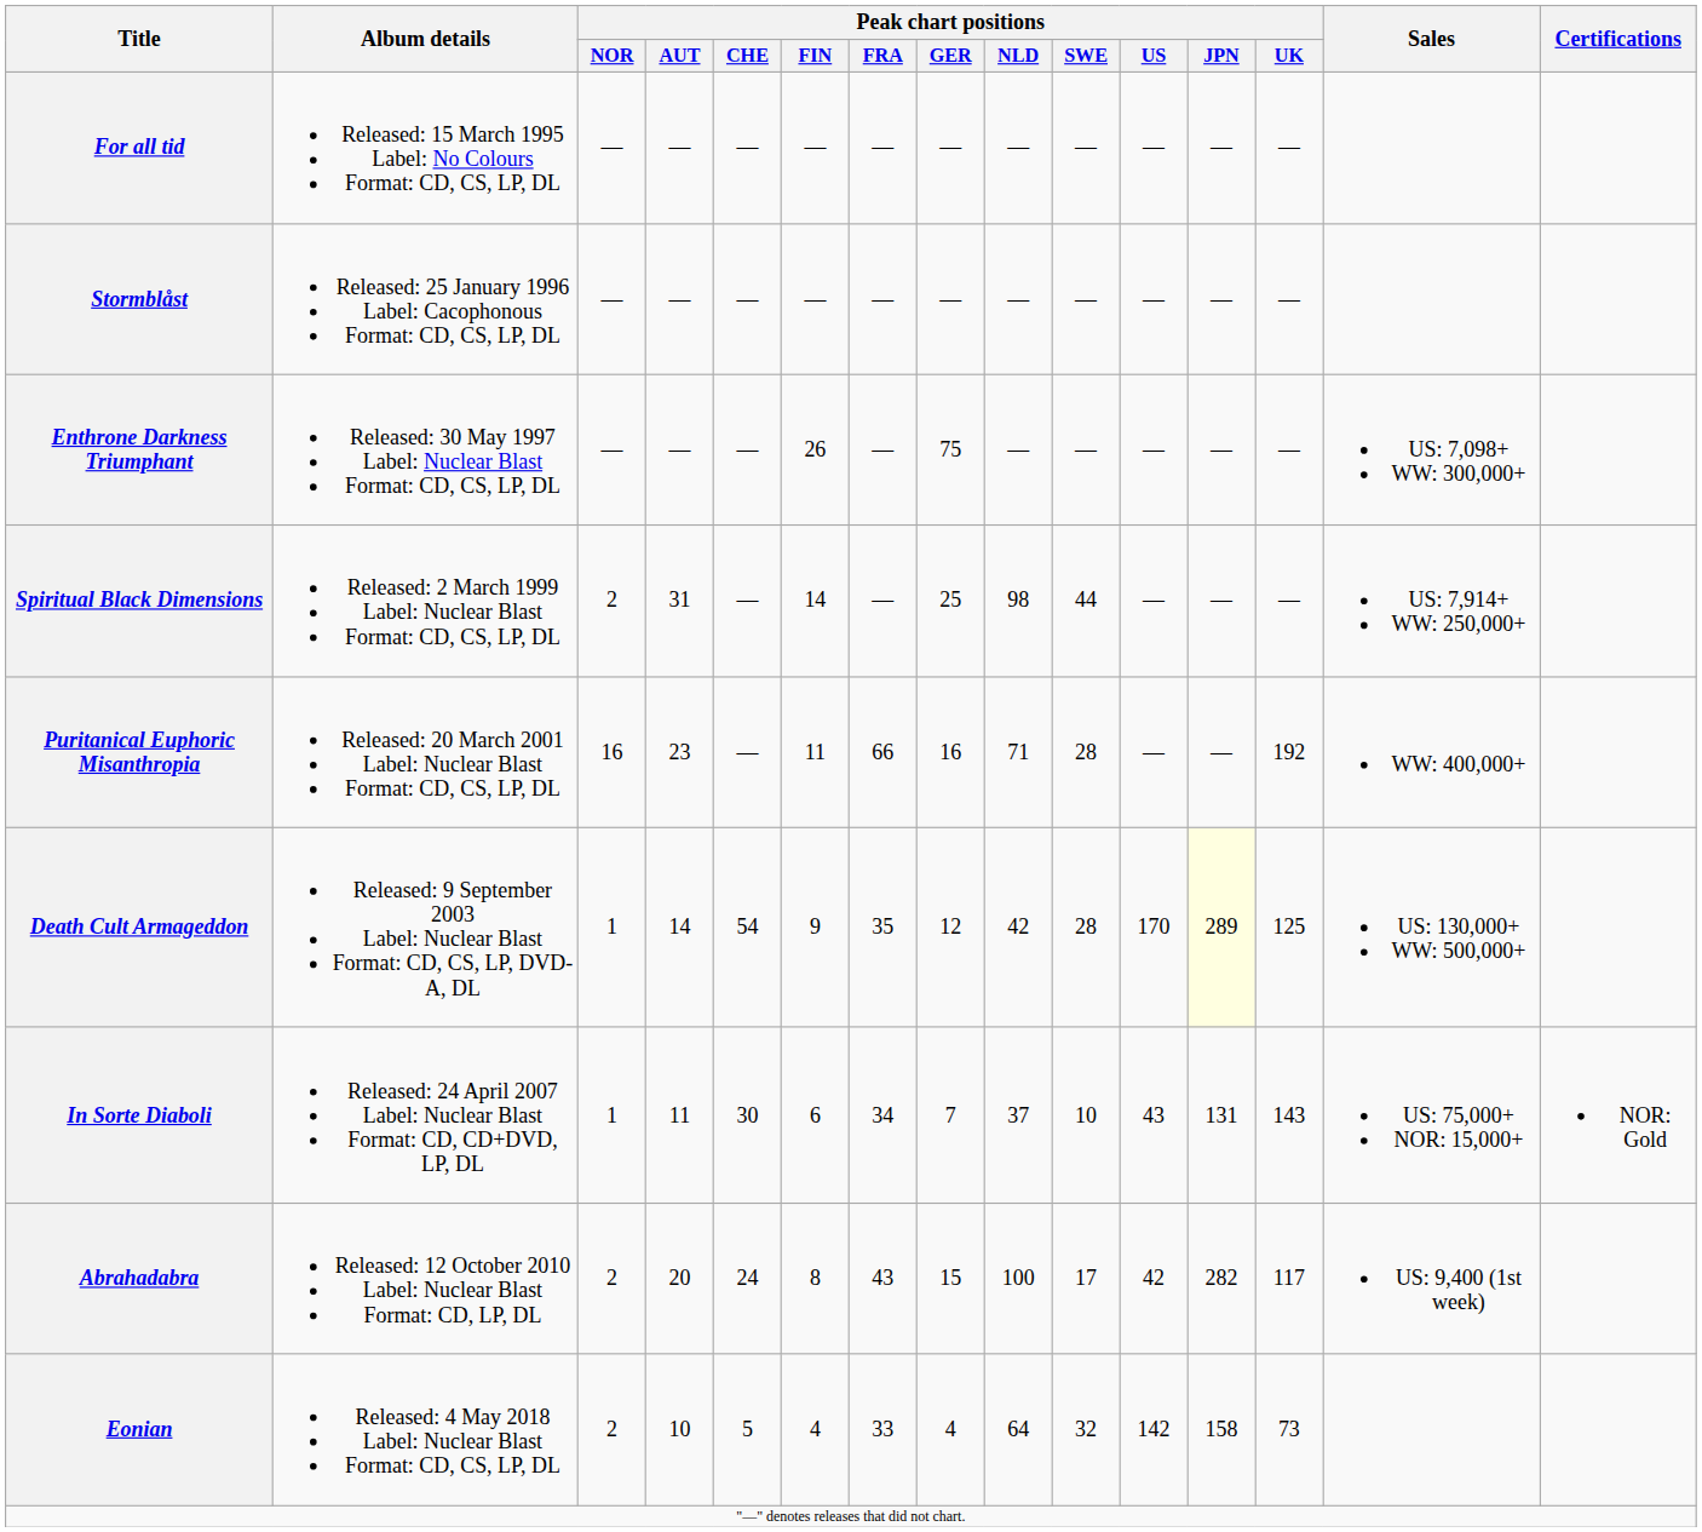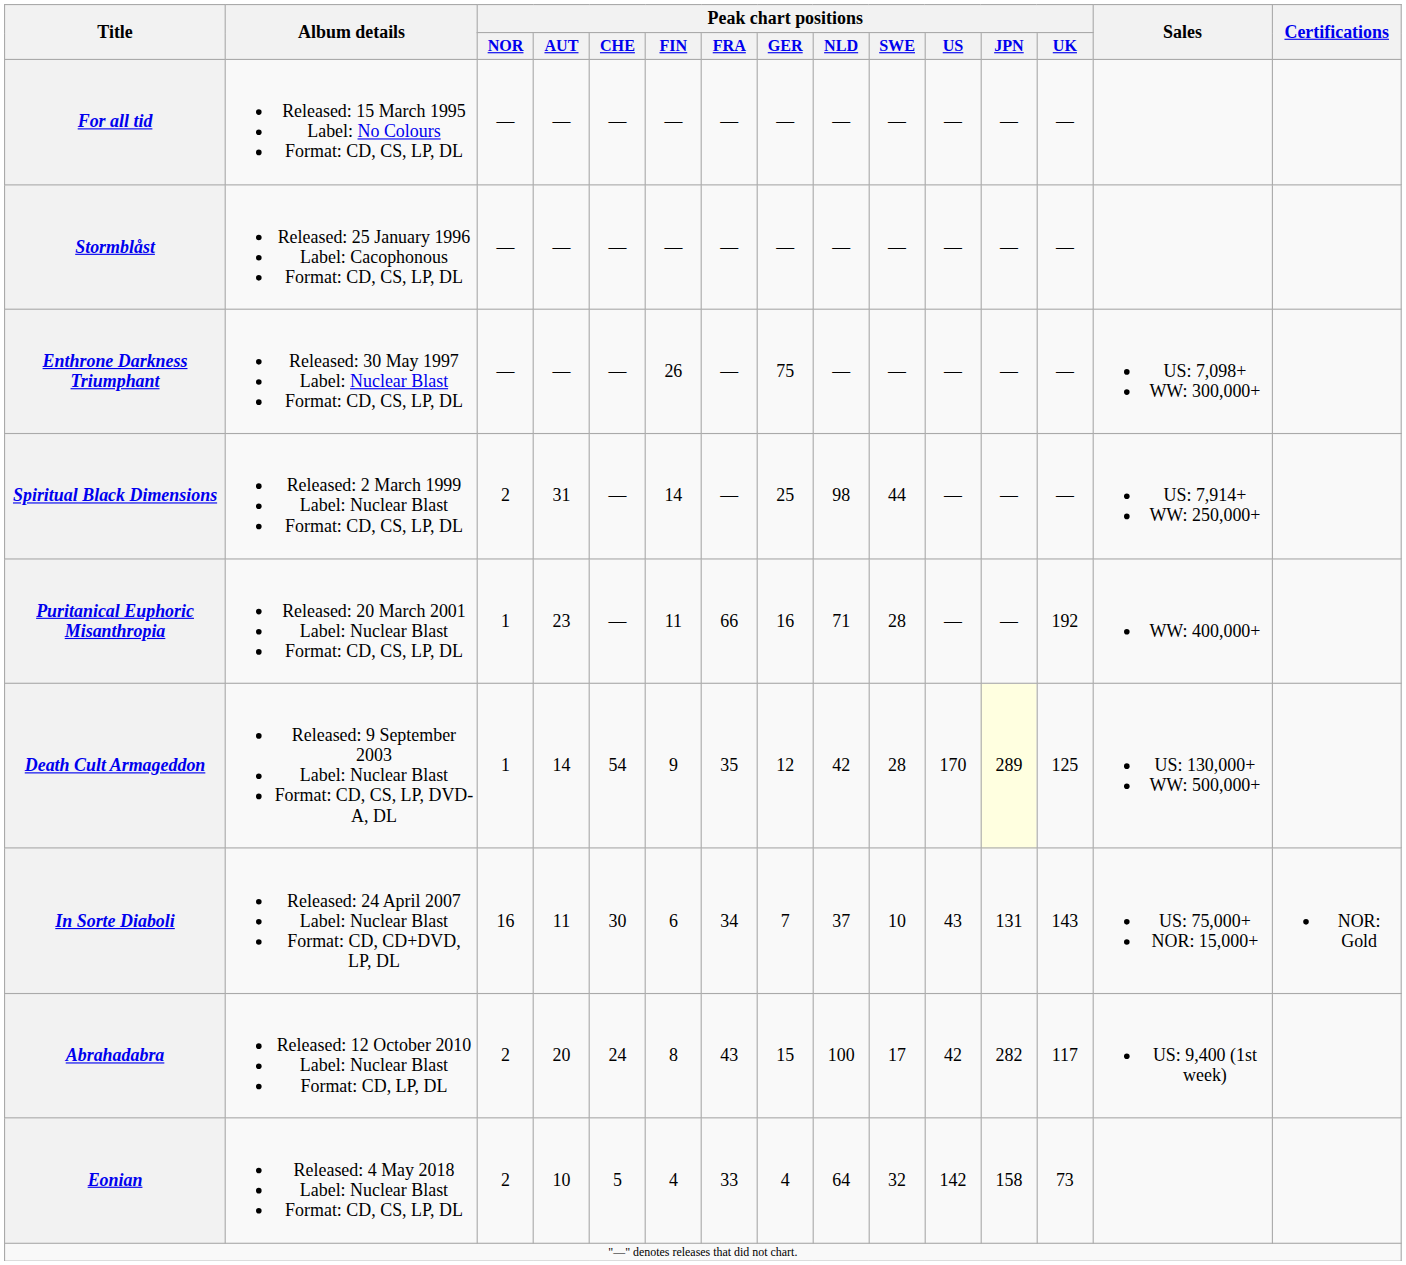 <table class="wikitable plainrowheaders" style="text-align:center;">
 <tr>
 <th scope="col" rowspan="2">Title</th>
 <th scope="col" rowspan="2">Album details</th>
 <th scope="col" colspan="11">Peak chart positions</th>
 <th scope="col" rowspan="2">Sales</th>
 <th scope="col" rowspan="2"><a href='#'>Certifications</a></th>
 </tr>
 <tr>
 <th scope="col" style="width:3em;font-size:90%;"><a href='#'>NOR</a><br></th>
 <th scope="col" style="width:3em;font-size:90%;"><a href='#'>AUT</a><br></th>
 <th scope="col" style="width:3em;font-size:90%;"><a href='#'>CHE</a><br></th>
 <th scope="col" style="width:3em;font-size:90%;"><a href='#'>FIN</a><br></th>
 <th scope="col" style="width:3em;font-size:90%;"><a href='#'>FRA</a><br></th>
 <th scope="col" style="width:3em;font-size:90%;"><a href='#'>GER</a><br></th>
 <th scope="col" style="width:3em;font-size:90%;"><a href='#'>NLD</a><br></th>
 <th scope="col" style="width:3em;font-size:90%;"><a href='#'>SWE</a><br></th>
 <th scope="col" style="width:3em;font-size:90%;"><a href='#'>US</a><br></th>
 <th scope="col" style="width:3em;font-size:90%;"><a href='#'>JPN</a><br></th>
 <th scope="col" style="width:3em;font-size:90%;"><a href='#'>UK</a><br></th>
 </tr>
 <tr>
 <th scope="row"><em><a href='#'>For all tid</a></em></th>
 <td><br><ul><li>Released: 15 March 1995</li><li>Label: <a href='#'>No Colours</a></li><li>Format: CD, CS, LP, DL</li></ul></td>
 <td align="center">—</td>
 <td align="center">—</td>
 <td align="center">—</td>
 <td align="center">—</td>
 <td align="center">—</td>
 <td align="center">—</td>
 <td align="center">—</td>
 <td align="center">—</td>
 <td align="center">—</td>
 <td align="center">—</td>
 <td align="center">—</td>
 <td></td>
 <td></td>
 </tr>
 <tr>
 <th scope="row"><em><a href='#'>Stormblåst</a></em></th>
 <td><br><ul><li>Released: 25 January 1996</li><li>Label: Cacophonous</li><li>Format: CD, CS, LP, DL</li></ul></td>
 <td align="center">—</td>
 <td align="center">—</td>
 <td align="center">—</td>
 <td align="center">—</td>
 <td align="center">—</td>
 <td align="center">—</td>
 <td align="center">—</td>
 <td align="center">—</td>
 <td align="center">—</td>
 <td align="center">—</td>
 <td align="center">—</td>
 <td></td>
 <td></td>
 </tr>
 <tr>
 <th scope="row"><em><a href='#'>Enthrone Darkness Triumphant</a></em></th>
 <td><br><ul><li>Released: 30 May 1997</li><li>Label: <a href='#'>Nuclear Blast</a></li><li>Format: CD, CS, LP, DL</li></ul></td>
 <td align="center">—</td>
 <td align="center">—</td>
 <td align="center">—</td>
 <td align="center">26</td>
 <td align="center">—</td>
 <td align="center">75</td>
 <td align="center">—</td>
 <td align="center">—</td>
 <td align="center">—</td>
 <td align="center">—</td>
 <td align="center">—</td>
 <td><br><ul><li>US: 7,098+</li><li>WW: 300,000+</li></ul></td>
 <td></td>
 </tr>
 <tr>
 <th scope="row"><em><a href='#'>Spiritual Black Dimensions</a></em></th>
 <td><br><ul><li>Released: 2 March 1999</li><li>Label: Nuclear Blast</li><li>Format: CD, CS, LP, DL</li></ul></td>
 <td align="center">2<br></td>
 <td align="center">31</td>
 <td align="center">—</td>
 <td align="center">14</td>
 <td align="center">—</td>
 <td align="center">25</td>
 <td align="center">98</td>
 <td align="center">44</td>
 <td align="center">—</td>
 <td align="center">—</td>
 <td align="center">—</td>
 <td><br><ul><li>US: 7,914+</li><li>WW: 250,000+</li></ul></td>
 <td></td>
 </tr>
 <tr>
 <th scope="row"><em><a href='#'>Puritanical Euphoric Misanthropia</a></em></th>
 <td><br><ul><li>Released: 20 March 2001</li><li>Label: Nuclear Blast</li><li>Format: CD, CS, LP, DL</li></ul></td>
-<td align="center">16</td>
+<td align="center">1</td>
 <td align="center">23</td>
 <td align="center">—</td>
 <td align="center">11</td>
 <td align="center">66</td>
 <td align="center">16</td>
 <td align="center">71</td>
 <td align="center">28</td>
 <td align="center">—</td>
 <td align="center">—</td>
 <td align="center">192</td>
 <td><br><ul><li>WW: 400,000+</li></ul></td>
 <td></td>
 </tr>
 <tr>
 <th scope="row"><em><a href='#'>Death Cult Armageddon</a></em></th>
 <td><br><ul><li>Released: 9 September 2003</li><li>Label: Nuclear Blast</li><li>Format: CD, CS, LP, DVD-A, DL</li></ul></td>
 <td align="center">1</td>
 <td align="center">14</td>
 <td align="center">54</td>
 <td align="center">9</td>
 <td align="center">35</td>
 <td align="center">12</td>
 <td align="center">42</td>
 <td align="center">28</td>
 <td align="center">170</td>
 <td align="center" style="background: lightyellow;">289</td>
 <td align="center">125</td>
 <td><br><ul><li>US: 130,000+</li><li>WW: 500,000+</li></ul></td>
 <td></td>
 </tr>
 <tr>
 <th scope="row"><em><a href='#'>In Sorte Diaboli</a></em></th>
 <td><br><ul><li>Released: 24 April 2007</li><li>Label: Nuclear Blast</li><li>Format: CD, CD+DVD, LP, DL</li></ul></td>
-<td align="center">1</td>
+<td align="center">16</td>
 <td align="center">11</td>
 <td align="center">30</td>
 <td align="center">6</td>
 <td align="center">34</td>
 <td align="center">7</td>
 <td align="center">37</td>
 <td align="center">10</td>
 <td align="center">43</td>
 <td align="center">131</td>
 <td align="center">143</td>
 <td><br><ul><li>US: 75,000+</li><li>NOR: 15,000+</li></ul></td>
 <td><br><ul><li>NOR: Gold</li></ul></td>
 </tr>
 <tr>
 <th scope="row"><em><a href='#'>Abrahadabra</a></em></th>
 <td><br><ul><li>Released: 12 October 2010</li><li>Label: Nuclear Blast</li><li>Format: CD, LP, DL</li></ul></td>
 <td align="center">2</td>
 <td align="center">20</td>
 <td align="center">24</td>
 <td align="center">8</td>
 <td align="center">43</td>
 <td align="center">15</td>
 <td align="center">100</td>
 <td align="center">17</td>
 <td align="center">42</td>
 <td align="center">282</td>
 <td align="center">117</td>
 <td><br><ul><li>US: 9,400 (1st week)</li></ul></td>
 <td></td>
 </tr>
 <tr>
 <th scope="row"><em><a href='#'>Eonian</a></em></th>
 <td><br><ul><li>Released: 4 May 2018</li><li>Label: Nuclear Blast</li><li>Format: CD, CS, LP, DL</li></ul></td>
 <td align="center">2<br></td>
 <td align="center">10</td>
 <td align="center">5</td>
 <td align="center">4<br></td>
 <td align="center">33</td>
 <td align="center">4</td>
 <td align="center">64</td>
 <td align="center">32</td>
 <td align="center">142</td>
 <td align="center">158</td>
 <td align="center">73</td>
 <td></td>
 <td></td>
 </tr>
 <tr>
 <td align="center" colspan="20" style="font-size: 8pt">"—" denotes releases that did not chart.</td>
 </tr>
 </table>
